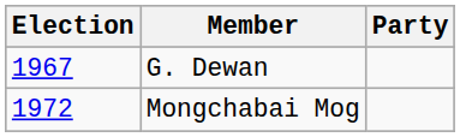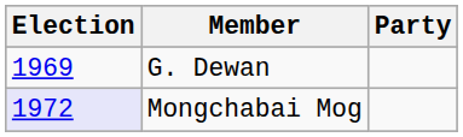 <table class="wikitable sortable">
 <tr>
 <th>Election</th>
 <th>Member</th>
 <th colspan=2>Party</th>
 </tr>
 <tr>
-<td><a href='#'>1967</a></td>
+<td><a href='#'>1969</a></td>
 <td>G. Dewan</td>
 <td></td>
 </tr>
 <tr>
-<td><a href='#'>1972</a></td>
+<td style="background: lavender;"><a href='#'>1972</a></td>
 <td>Mongchabai Mog</td>
 </tr>
 </table>
